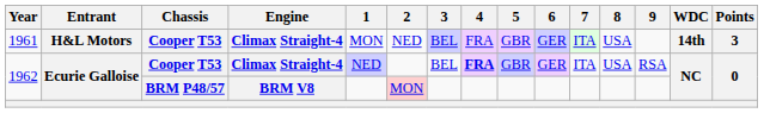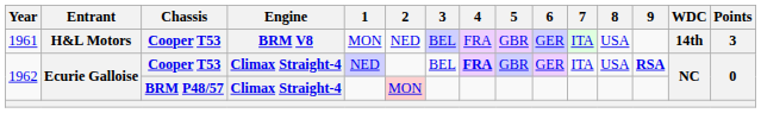 <table class="wikitable" style="text-align:center; font-size:90%">
 <tr>
 <th>Year</th>
 <th>Entrant</th>
 <th>Chassis</th>
 <th>Engine</th>
 <th>1</th>
 <th>2</th>
 <th>3</th>
 <th>4</th>
 <th>5</th>
 <th>6</th>
 <th>7</th>
 <th>8</th>
 <th>9</th>
 <th>WDC</th>
 <th>Points</th>
 </tr>
 <tr>
 <td><a href='#'>1961</a></td>
 <th>H&L Motors</th>
 <th><a href='#'>Cooper</a> <a href='#'>T53</a></th>
-<th><a href='#'>Climax</a> <a href='#'>Straight-4</a></th>
+<th><a href='#'>BRM</a> <a href='#'>V8</a></th>
 <td><a href='#'>MON</a></td>
 <td><a href='#'>NED</a></td>
 <td style="background:#CFCFFF;"><a href='#'>BEL</a><br></td>
 <td style="background:#EFCFFF;"><a href='#'>FRA</a><br></td>
 <td style="background:#EFCFFF;"><a href='#'>GBR</a><br></td>
 <td style="background:#CFCFFF;"><a href='#'>GER</a><br></td>
 <td style="background:#DFFFDF;"><a href='#'>ITA</a><br></td>
 <td><a href='#'>USA</a></td>
 <td></td>
 <th>14th</th>
 <th>3</th>
 </tr>
 <tr>
 <td rowspan=2><a href='#'>1962</a></td>
 <th rowspan=2>Ecurie Galloise</th>
 <th><a href='#'>Cooper</a> <a href='#'>T53</a></th>
 <th><a href='#'>Climax</a> <a href='#'>Straight-4</a></th>
 <td style="background:#CFCFFF;"><a href='#'>NED</a><br></td>
 <td></td>
 <td><a href='#'>BEL</a></td>
 <td style="background:#EFCFFF;"><strong><a href='#'>FRA</a><br></strong></td>
 <td style="background:#CFCFFF;"><a href='#'>GBR</a><br></td>
 <td style="background:#EFCFFF;"><a href='#'>GER</a><br></td>
 <td><a href='#'>ITA</a></td>
 <td><a href='#'>USA</a></td>
-<td><a href='#'>RSA</a></td>
+<td><strong><a href='#'>RSA</a></strong></td>
 <th rowspan=2>NC</th>
 <th rowspan=2>0</th>
 </tr>
 <tr>
 <th><a href='#'>BRM</a> <a href='#'>P48/57</a></th>
-<th><a href='#'>BRM</a> <a href='#'>V8</a></th>
+<th><a href='#'>Climax</a> <a href='#'>Straight-4</a></th>
 <td></td>
 <td style="background:#FFCFCF;"><a href='#'>MON</a><br></td>
 <td></td>
 <td></td>
 <td></td>
 <td></td>
 <td></td>
 <td></td>
 <td></td>
 </tr>
 <tr>
 <th colspan="15"></th>
 </tr>
 </table>
